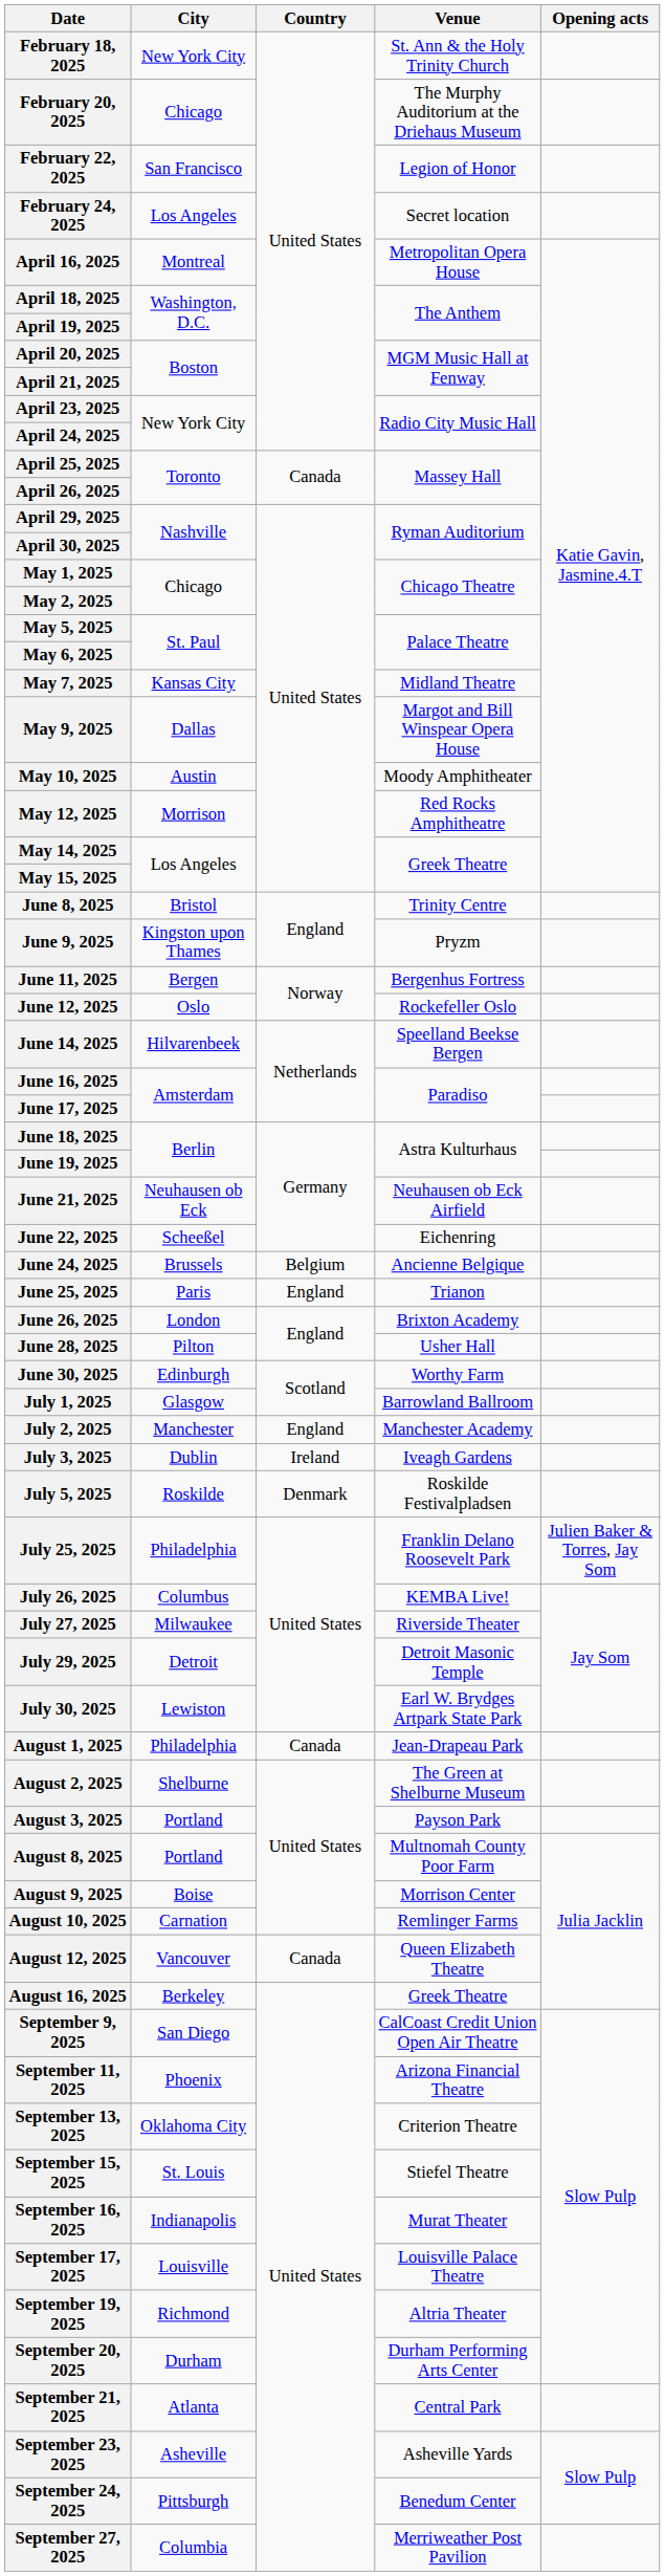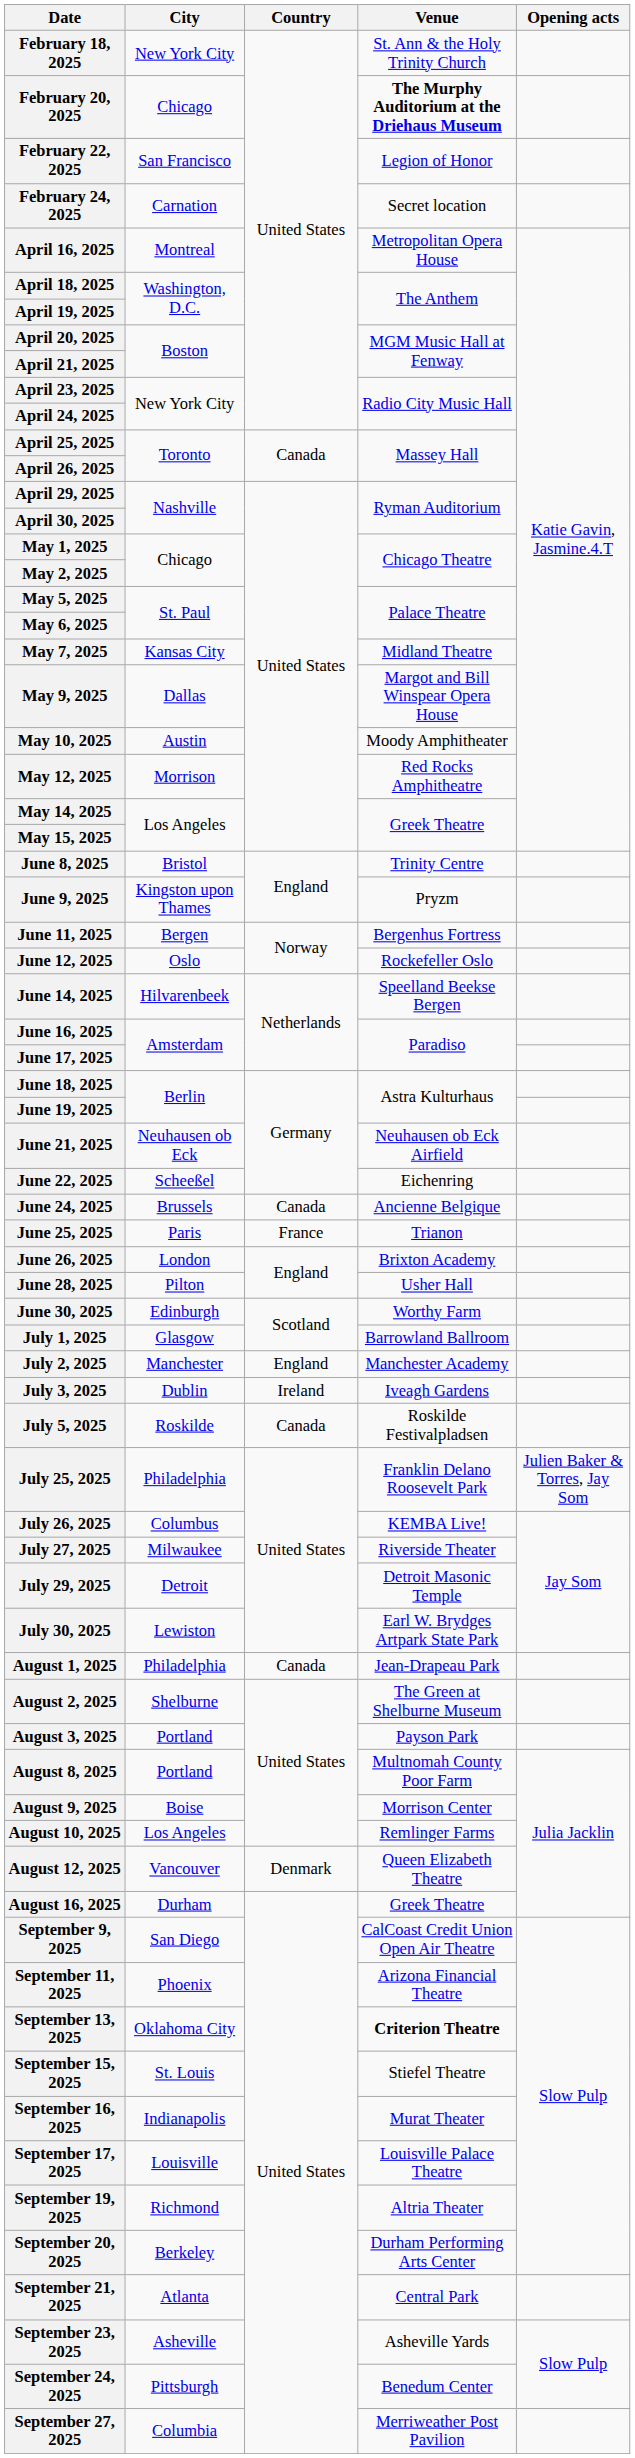 <table class="wikitable plainrowheaders" style="text-align:center;">
 <tr>
 <th scope="col" style="width:12em;">Date</th>
 <th scope="col" style="width:10em;">City</th>
 <th scope="col" style="width:10em;">Country</th>
 <th scope="col" style="width:16em;">Venue</th>
 <th scope="col" style="width:10em;">Opening acts</th>
 </tr>
 <tr>
 <th scope="row" style="text-align:center;">February 18, 2025</th>
 <td><a href='#'>New York City</a></td>
 <td rowspan="11">United States</td>
 <td><a href='#'>St. Ann & the Holy Trinity Church</a></td>
 <td></td>
 </tr>
 <tr>
 <th scope="row" style="text-align:center;">February 20, 2025</th>
 <td><a href='#'>Chicago</a></td>
-<td>The Murphy Auditorium at the <a href='#'>Driehaus Museum</a></td>
+<td><strong>The Murphy Auditorium at the <a href='#'>Driehaus Museum</a></strong></td>
 <td></td>
 </tr>
 <tr>
 <th scope="row" style="text-align:center;">February 22, 2025</th>
 <td><a href='#'>San Francisco</a></td>
 <td><a href='#'>Legion of Honor</a></td>
 <td></td>
 </tr>
 <tr>
 <th scope="row" style="text-align:center;">February 24, 2025</th>
-<td><a href='#'>Los Angeles</a></td>
+<td><a href='#'>Carnation</a></td>
 <td>Secret location</td>
 <td></td>
 </tr>
 <tr>
 <th scope="row" style="text-align:center;">April 16, 2025</th>
 <td><a href='#'>Montreal</a></td>
 <td><a href='#'>Metropolitan Opera House</a></td>
 <td rowspan="21"><a href='#'>Katie Gavin</a>, <a href='#'>Jasmine.4.T</a></td>
 </tr>
 <tr>
 <th scope="row" style="text-align:center;">April 18, 2025</th>
 <td rowspan="2"><a href='#'>Washington, D.C.</a></td>
 <td rowspan="2"><a href='#'>The Anthem</a></td>
 </tr>
 <tr>
 <th scope="row" style="text-align:center;">April 19, 2025</th>
 </tr>
 <tr>
 <th scope="row" style="text-align:center;">April 20, 2025</th>
 <td rowspan="2"><a href='#'>Boston</a></td>
 <td rowspan="2"><a href='#'>MGM Music Hall at Fenway</a></td>
 </tr>
 <tr>
 <th scope="row" style="text-align:center;">April 21, 2025</th>
 </tr>
 <tr>
 <th scope="row" style="text-align:center;">April 23, 2025</th>
 <td rowspan="2">New York City</td>
 <td rowspan="2"><a href='#'>Radio City Music Hall</a></td>
 </tr>
 <tr>
 <th scope="row" style="text-align:center;">April 24, 2025</th>
 </tr>
 <tr>
 <th scope="row" style="text-align:center;">April 25, 2025</th>
 <td rowspan="2"><a href='#'>Toronto</a></td>
 <td rowspan="2">Canada</td>
 <td rowspan="2"><a href='#'>Massey Hall</a></td>
 </tr>
 <tr>
 <th scope="row" style="text-align:center;">April 26, 2025</th>
 </tr>
 <tr>
 <th scope="row" style="text-align:center;">April 29, 2025</th>
 <td rowspan="2"><a href='#'>Nashville</a></td>
 <td rowspan="12">United States</td>
 <td rowspan="2"><a href='#'>Ryman Auditorium</a></td>
 </tr>
 <tr>
 <th scope="row" style="text-align:center;">April 30, 2025</th>
 </tr>
 <tr>
 <th scope="row" style="text-align:center;">May 1, 2025</th>
 <td rowspan="2">Chicago</td>
 <td rowspan="2"><a href='#'>Chicago Theatre</a></td>
 </tr>
 <tr>
 <th scope="row" style="text-align:center;">May 2, 2025</th>
 </tr>
 <tr>
 <th scope="row" style="text-align:center;">May 5, 2025</th>
 <td rowspan="2"><a href='#'>St. Paul</a></td>
 <td rowspan="2"><a href='#'>Palace Theatre</a></td>
 </tr>
 <tr>
 <th scope="row" style="text-align:center;">May 6, 2025</th>
 </tr>
 <tr>
 <th scope="row" style="text-align:center;">May 7, 2025</th>
 <td rowspan="1"><a href='#'>Kansas City</a></td>
 <td rowspan="1"><a href='#'>Midland Theatre</a></td>
 </tr>
 <tr>
 <th scope="row" style="text-align:center;">May 9, 2025</th>
 <td rowspan="1"><a href='#'>Dallas</a></td>
 <td rowspan="1"><a href='#'>Margot and Bill Winspear Opera House</a></td>
 </tr>
 <tr>
 <th scope="row" style="text-align:center;">May 10, 2025</th>
 <td rowspan="1"><a href='#'>Austin</a></td>
 <td rowspan="1">Moody Amphitheater</td>
 </tr>
 <tr>
 <th scope="row" style="text-align:center;">May 12, 2025</th>
 <td rowspan="1"><a href='#'>Morrison</a></td>
 <td rowspan="1"><a href='#'>Red Rocks Amphitheatre</a></td>
 </tr>
 <tr>
 <th scope="row" style="text-align:center;">May 14, 2025</th>
 <td rowspan="2">Los Angeles</td>
 <td rowspan="2"><a href='#'>Greek Theatre</a></td>
 </tr>
 <tr>
 <th scope="row" style="text-align:center;">May 15, 2025</th>
 </tr>
 <tr>
 <th scope="row" style="text-align:center;">June 8, 2025</th>
 <td><a href='#'>Bristol</a></td>
 <td rowspan="2">England</td>
 <td><a href='#'>Trinity Centre</a></td>
 <td></td>
 </tr>
 <tr>
 <th scope="row" style="text-align:center;">June 9, 2025</th>
 <td><a href='#'>Kingston upon Thames</a></td>
 <td>Pryzm</td>
 <td></td>
 </tr>
 <tr>
 <th scope="row" style="text-align:center;">June 11, 2025</th>
 <td><a href='#'>Bergen</a></td>
 <td rowspan="2">Norway</td>
 <td><a href='#'>Bergenhus Fortress</a></td>
 <td></td>
 </tr>
 <tr>
 <th scope="row" style="text-align:center;">June 12, 2025</th>
 <td><a href='#'>Oslo</a></td>
 <td><a href='#'>Rockefeller Oslo</a></td>
 <td></td>
 </tr>
 <tr>
 <th scope="row" style="text-align:center;">June 14, 2025</th>
 <td><a href='#'>Hilvarenbeek</a></td>
 <td rowspan="3">Netherlands</td>
 <td><a href='#'>Speelland Beekse Bergen</a></td>
 <td></td>
 </tr>
 <tr>
 <th scope="row" style="text-align:center;">June 16, 2025</th>
 <td rowspan="2"><a href='#'>Amsterdam</a></td>
 <td rowspan="2"><a href='#'>Paradiso</a></td>
 <td></td>
 </tr>
 <tr>
 <th scope="row" style="text-align:center;">June 17, 2025</th>
 <td></td>
 </tr>
 <tr>
 <th scope="row" style="text-align:center;">June 18, 2025</th>
 <td rowspan="2"><a href='#'>Berlin</a></td>
 <td rowspan="4">Germany</td>
 <td rowspan="2">Astra Kulturhaus</td>
 <td></td>
 </tr>
 <tr>
 <th scope="row" style="text-align:center;">June 19, 2025</th>
 <td></td>
 </tr>
 <tr>
 <th scope="row" style="text-align:center;">June 21, 2025</th>
 <td><a href='#'>Neuhausen ob Eck</a></td>
 <td><a href='#'>Neuhausen ob Eck Airfield</a></td>
 <td></td>
 </tr>
 <tr>
 <th scope="row" style="text-align:center;">June 22, 2025</th>
 <td><a href='#'>Scheeßel</a></td>
 <td>Eichenring</td>
 <td></td>
 </tr>
 <tr>
 <th scope="row" style="text-align:center;">June 24, 2025</th>
 <td><a href='#'>Brussels</a></td>
-<td rowspan="1">Belgium</td>
+<td rowspan="1">Canada</td>
 <td><a href='#'>Ancienne Belgique</a></td>
 <td></td>
 </tr>
 <tr>
 <th scope="row" style="text-align:center;">June 25, 2025</th>
 <td><a href='#'>Paris</a></td>
-<td rowspan="1">England</td>
+<td>France</td>
 <td><a href='#'>Trianon</a></td>
 <td></td>
 </tr>
 <tr>
 <th scope="row" style="text-align:center;">June 26, 2025</th>
 <td><a href='#'>London</a></td>
 <td rowspan="2">England</td>
 <td><a href='#'>Brixton Academy</a></td>
 <td></td>
 </tr>
 <tr>
 <th scope="row" style="text-align:center;">June 28, 2025</th>
 <td><a href='#'>Pilton</a></td>
 <td><a href='#'>Usher Hall</a></td>
 <td></td>
 </tr>
 <tr>
 <th scope="row" style="text-align:center;">June 30, 2025</th>
 <td><a href='#'>Edinburgh</a></td>
 <td rowspan="2">Scotland</td>
 <td><a href='#'>Worthy Farm</a></td>
 <td></td>
 </tr>
 <tr>
 <th scope="row" style="text-align:center;">July 1, 2025</th>
 <td><a href='#'>Glasgow</a></td>
 <td><a href='#'>Barrowland Ballroom</a></td>
 <td></td>
 </tr>
 <tr>
 <th scope="row" style="text-align:center;">July 2, 2025</th>
 <td><a href='#'>Manchester</a></td>
 <td rowspan="1">England</td>
 <td><a href='#'>Manchester Academy</a></td>
 <td></td>
 </tr>
 <tr>
 <th scope="row" style="text-align:center;">July 3, 2025</th>
 <td><a href='#'>Dublin</a></td>
 <td rowspan="1">Ireland</td>
 <td><a href='#'>Iveagh Gardens</a></td>
 <td></td>
 </tr>
 <tr>
 <th scope="row" style="text-align:center;">July 5, 2025</th>
 <td><a href='#'>Roskilde</a></td>
-<td rowspan="1">Denmark</td>
+<td rowspan="1">Canada</td>
 <td>Roskilde Festivalpladsen</td>
 <td></td>
 </tr>
 <tr>
 <th scope="row" style="text-align:center;">July 25, 2025</th>
 <td rowspan="1"><a href='#'>Philadelphia</a></td>
 <td rowspan="5">United States</td>
 <td rowspan="1"><a href='#'>Franklin Delano Roosevelt Park</a></td>
 <td rowspan="1"><a href='#'>Julien Baker & Torres</a>, <a href='#'>Jay Som</a></td>
 </tr>
 <tr>
 <th scope="row" style="text-align:center;">July 26, 2025</th>
 <td><a href='#'>Columbus</a></td>
 <td><a href='#'>KEMBA Live!</a></td>
 <td rowspan="4"><a href='#'>Jay Som</a></td>
 </tr>
 <tr>
 <th scope="row" style="text-align:center;">July 27, 2025</th>
 <td><a href='#'>Milwaukee</a></td>
 <td><a href='#'>Riverside Theater</a></td>
 </tr>
 <tr>
 <th scope="row" style="text-align:center;">July 29, 2025</th>
 <td><a href='#'>Detroit</a></td>
 <td><a href='#'>Detroit Masonic Temple</a></td>
 </tr>
 <tr>
 <th scope="row" style="text-align:center;">July 30, 2025</th>
 <td><a href='#'>Lewiston</a></td>
 <td><a href='#'>Earl W. Brydges Artpark State Park</a></td>
 </tr>
 <tr>
 <th scope="row" style="text-align:center;">August 1, 2025</th>
 <td><a href='#'>Philadelphia</a></td>
 <td rowspan="1">Canada</td>
 <td><a href='#'>Jean-Drapeau Park</a></td>
 <td></td>
 </tr>
 <tr>
 <th scope="row" style="text-align:center;">August 2, 2025</th>
 <td><a href='#'>Shelburne</a></td>
 <td rowspan="5">United States</td>
 <td><a href='#'>The Green at Shelburne Museum</a></td>
 <td></td>
 </tr>
 <tr>
 <th scope="row" style="text-align:center;">August 3, 2025</th>
 <td><a href='#'>Portland</a></td>
 <td><a href='#'>Payson Park</a></td>
 <td></td>
 </tr>
 <tr>
 <th scope="row" style="text-align:center;">August 8, 2025</th>
 <td><a href='#'>Portland</a></td>
 <td><a href='#'>Multnomah County Poor Farm</a></td>
 <td rowspan="5"><a href='#'>Julia Jacklin</a></td>
 </tr>
 <tr>
 <th scope="row" style="text-align:center;">August 9, 2025</th>
 <td><a href='#'>Boise</a></td>
 <td><a href='#'>Morrison Center</a></td>
 </tr>
 <tr>
 <th scope="row" style="text-align:center;">August 10, 2025</th>
-<td><a href='#'>Carnation</a></td>
+<td><a href='#'>Los Angeles</a></td>
 <td><a href='#'>Remlinger Farms</a></td>
 </tr>
 <tr>
 <th scope="row" style="text-align:center;">August 12, 2025</th>
 <td><a href='#'>Vancouver</a></td>
-<td rowspan="1">Canada</td>
+<td rowspan="1">Denmark</td>
 <td><a href='#'>Queen Elizabeth Theatre</a></td>
 </tr>
 <tr>
 <th scope="row" style="text-align:center;">August 16, 2025</th>
-<td><a href='#'>Berkeley</a></td>
+<td><a href='#'>Durham</a></td>
 <td rowspan="13">United States</td>
 <td><a href='#'>Greek Theatre</a></td>
 </tr>
 <tr>
 <th scope="row" style="text-align:center;">September 9, 2025</th>
 <td><a href='#'>San Diego</a></td>
 <td><a href='#'>CalCoast Credit Union Open Air Theatre</a></td>
 <td rowspan="8"><a href='#'>Slow Pulp</a></td>
 </tr>
 <tr>
 <th scope="row" style="text-align:center;">September 11, 2025</th>
 <td><a href='#'>Phoenix</a></td>
 <td><a href='#'>Arizona Financial Theatre</a></td>
 </tr>
 <tr>
 <th scope="row" style="text-align:center;">September 13, 2025</th>
 <td><a href='#'>Oklahoma City</a></td>
-<td>Criterion Theatre</td>
+<td><strong>Criterion Theatre</strong></td>
 </tr>
 <tr>
 <th scope="row" style="text-align:center;">September 15, 2025</th>
 <td><a href='#'>St. Louis</a></td>
 <td>Stiefel Theatre</td>
 </tr>
 <tr>
 <th scope="row" style="text-align:center;">September 16, 2025</th>
 <td><a href='#'>Indianapolis</a></td>
 <td><a href='#'>Murat Theater</a></td>
 </tr>
 <tr>
 <th scope="row" style="text-align:center;">September 17, 2025</th>
 <td><a href='#'>Louisville</a></td>
 <td><a href='#'>Louisville Palace Theatre</a></td>
 </tr>
 <tr>
 <th scope="row" style="text-align:center;">September 19, 2025</th>
 <td><a href='#'>Richmond</a></td>
 <td><a href='#'>Altria Theater</a></td>
 </tr>
 <tr>
 <th scope="row" style="text-align:center;">September 20, 2025</th>
-<td><a href='#'>Durham</a></td>
+<td><a href='#'>Berkeley</a></td>
 <td><a href='#'>Durham Performing Arts Center</a></td>
 </tr>
 <tr>
 <th scope="row" style="text-align:center;">September 21, 2025</th>
 <td><a href='#'>Atlanta</a></td>
 <td><a href='#'>Central Park</a></td>
 <td></td>
 </tr>
 <tr>
 <th scope="row" style="text-align:center;">September 23, 2025</th>
 <td><a href='#'>Asheville</a></td>
 <td>Asheville Yards</td>
 <td rowspan="2"><a href='#'>Slow Pulp</a></td>
 </tr>
 <tr>
 <th scope="row" style="text-align:center;">September 24, 2025</th>
 <td><a href='#'>Pittsburgh</a></td>
 <td><a href='#'>Benedum Center</a></td>
 </tr>
 <tr>
 <th scope="row" style="text-align:center;">September 27, 2025</th>
 <td><a href='#'>Columbia</a></td>
 <td><a href='#'>Merriweather Post Pavilion</a></td>
 <td></td>
 </tr>
 <tr>
 </tr>
 </table>
